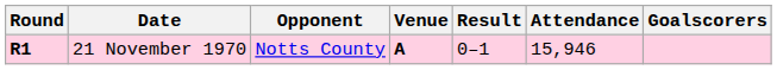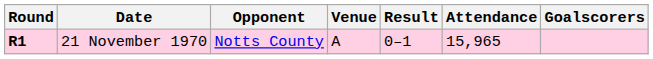 <table class="wikitable">
 <tr>
 <th>Round</th>
 <th>Date</th>
 <th>Opponent</th>
 <th>Venue</th>
 <th>Result</th>
 <th>Attendance</th>
 <th>Goalscorers</th>
 </tr>
 <tr style="background-color: #ffd0e3;">
 <td><strong>R1</strong></td>
 <td>21 November 1970</td>
 <td><a href='#'>Notts County</a></td>
-<td><strong>A</strong></td>
+<td>A</td>
 <td>0–1</td>
-<td>15,946</td>
+<td>15,965</td>
 <td></td>
 </tr>
 </table>
